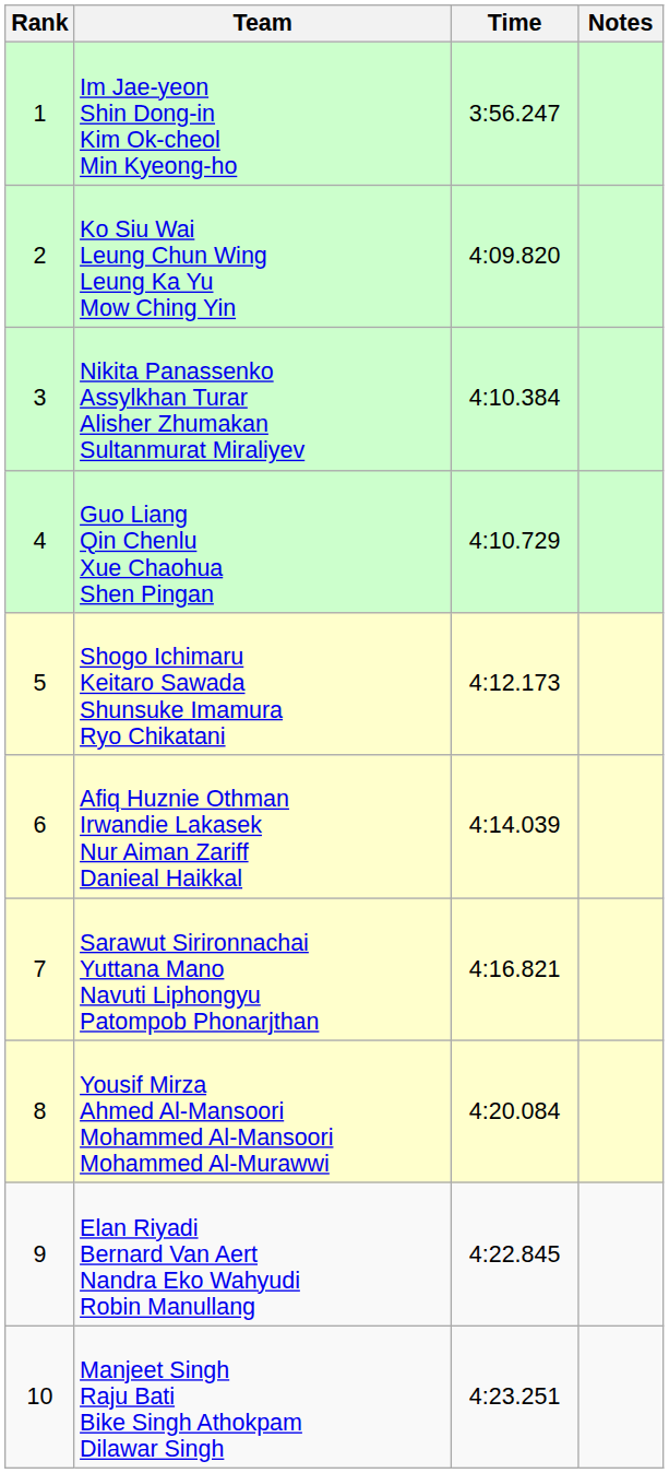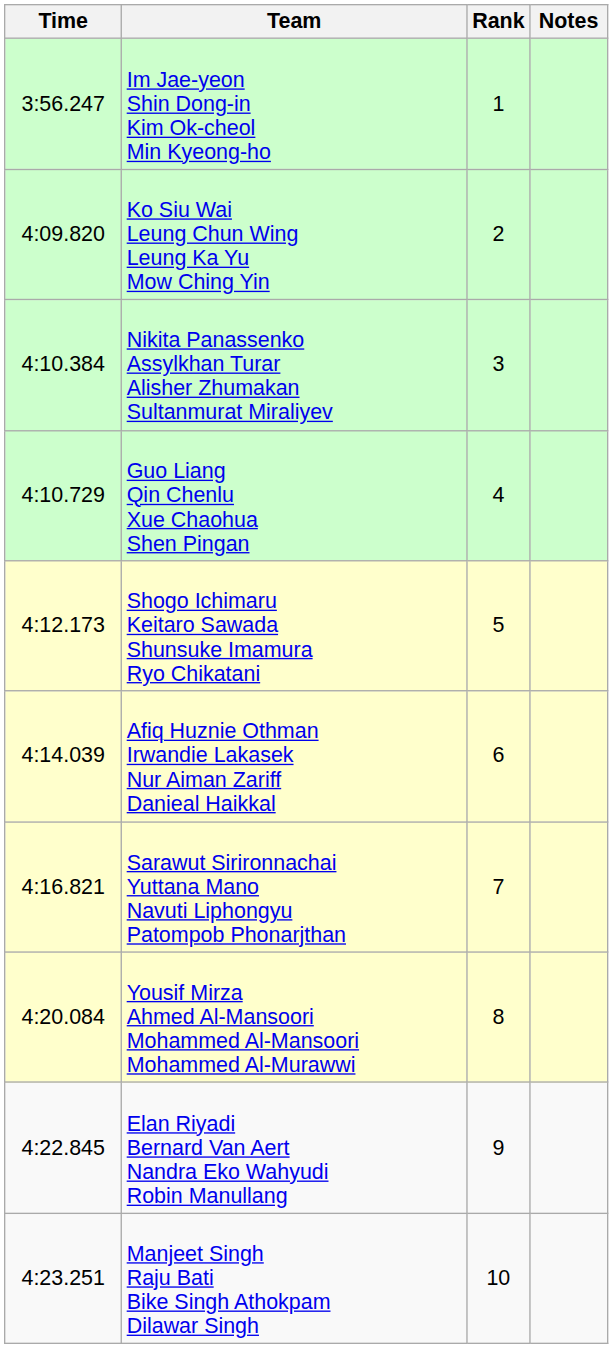 <table class=wikitable style="text-align:center">
 <tr>
+<th width=80>Time</th>
+<th width=250>Team</th>
 <th width=40>Rank</th>
-<th width=250>Team</th>
-<th width=80>Time</th>
 <th width=50>Notes</th>
 </tr>
 <tr bgcolor="ccffcc">
+<td>3:56.247</td>
+<td align=left><br><a href='#'>Im Jae-yeon</a><br><a href='#'>Shin Dong-in</a><br><a href='#'>Kim Ok-cheol</a><br><a href='#'>Min Kyeong-ho</a></td>
 <td>1</td>
-<td align=left><br><a href='#'>Im Jae-yeon</a><br><a href='#'>Shin Dong-in</a><br><a href='#'>Kim Ok-cheol</a><br><a href='#'>Min Kyeong-ho</a></td>
-<td>3:56.247</td>
 <td></td>
 </tr>
 <tr bgcolor="ccffcc">
+<td>4:09.820</td>
+<td align=left><br><a href='#'>Ko Siu Wai</a><br><a href='#'>Leung Chun Wing</a><br><a href='#'>Leung Ka Yu</a><br><a href='#'>Mow Ching Yin</a></td>
 <td>2</td>
-<td align=left><br><a href='#'>Ko Siu Wai</a><br><a href='#'>Leung Chun Wing</a><br><a href='#'>Leung Ka Yu</a><br><a href='#'>Mow Ching Yin</a></td>
-<td>4:09.820</td>
 <td></td>
 </tr>
 <tr bgcolor="ccffcc">
+<td>4:10.384</td>
+<td align=left><br><a href='#'>Nikita Panassenko</a><br><a href='#'>Assylkhan Turar</a><br><a href='#'>Alisher Zhumakan</a><br><a href='#'>Sultanmurat Miraliyev</a></td>
 <td>3</td>
-<td align=left><br><a href='#'>Nikita Panassenko</a><br><a href='#'>Assylkhan Turar</a><br><a href='#'>Alisher Zhumakan</a><br><a href='#'>Sultanmurat Miraliyev</a></td>
-<td>4:10.384</td>
 <td></td>
 </tr>
 <tr bgcolor="ccffcc">
+<td>4:10.729</td>
+<td align=left><br><a href='#'>Guo Liang</a><br><a href='#'>Qin Chenlu</a><br><a href='#'>Xue Chaohua</a><br><a href='#'>Shen Pingan</a></td>
 <td>4</td>
-<td align=left><br><a href='#'>Guo Liang</a><br><a href='#'>Qin Chenlu</a><br><a href='#'>Xue Chaohua</a><br><a href='#'>Shen Pingan</a></td>
-<td>4:10.729</td>
 <td></td>
 </tr>
 <tr bgcolor=ffffcc>
+<td>4:12.173</td>
+<td align=left><br><a href='#'>Shogo Ichimaru</a><br><a href='#'>Keitaro Sawada</a><br><a href='#'>Shunsuke Imamura</a><br><a href='#'>Ryo Chikatani</a></td>
 <td>5</td>
-<td align=left><br><a href='#'>Shogo Ichimaru</a><br><a href='#'>Keitaro Sawada</a><br><a href='#'>Shunsuke Imamura</a><br><a href='#'>Ryo Chikatani</a></td>
-<td>4:12.173</td>
 <td></td>
 </tr>
 <tr bgcolor=ffffcc>
+<td>4:14.039</td>
+<td align=left><br><a href='#'>Afiq Huznie Othman</a><br><a href='#'>Irwandie Lakasek</a><br><a href='#'>Nur Aiman Zariff</a><br><a href='#'>Danieal Haikkal</a></td>
 <td>6</td>
-<td align=left><br><a href='#'>Afiq Huznie Othman</a><br><a href='#'>Irwandie Lakasek</a><br><a href='#'>Nur Aiman Zariff</a><br><a href='#'>Danieal Haikkal</a></td>
-<td>4:14.039</td>
 <td></td>
 </tr>
 <tr bgcolor=ffffcc>
+<td>4:16.821</td>
+<td align=left><br><a href='#'>Sarawut Sirironnachai</a><br><a href='#'>Yuttana Mano</a><br><a href='#'>Navuti Liphongyu</a><br><a href='#'>Patompob Phonarjthan</a></td>
 <td>7</td>
-<td align=left><br><a href='#'>Sarawut Sirironnachai</a><br><a href='#'>Yuttana Mano</a><br><a href='#'>Navuti Liphongyu</a><br><a href='#'>Patompob Phonarjthan</a></td>
-<td>4:16.821</td>
 <td></td>
 </tr>
 <tr bgcolor=ffffcc>
+<td>4:20.084</td>
+<td align=left><br><a href='#'>Yousif Mirza</a><br><a href='#'>Ahmed Al-Mansoori</a><br><a href='#'>Mohammed Al-Mansoori</a><br><a href='#'>Mohammed Al-Murawwi</a></td>
 <td>8</td>
-<td align=left><br><a href='#'>Yousif Mirza</a><br><a href='#'>Ahmed Al-Mansoori</a><br><a href='#'>Mohammed Al-Mansoori</a><br><a href='#'>Mohammed Al-Murawwi</a></td>
-<td>4:20.084</td>
 <td></td>
 </tr>
 <tr>
+<td>4:22.845</td>
+<td align=left><br><a href='#'>Elan Riyadi</a><br><a href='#'>Bernard Van Aert</a><br><a href='#'>Nandra Eko Wahyudi</a><br><a href='#'>Robin Manullang</a></td>
 <td>9</td>
-<td align=left><br><a href='#'>Elan Riyadi</a><br><a href='#'>Bernard Van Aert</a><br><a href='#'>Nandra Eko Wahyudi</a><br><a href='#'>Robin Manullang</a></td>
-<td>4:22.845</td>
 <td></td>
 </tr>
 <tr>
+<td>4:23.251</td>
+<td align=left><br><a href='#'>Manjeet Singh</a><br><a href='#'>Raju Bati</a><br><a href='#'>Bike Singh Athokpam</a><br><a href='#'>Dilawar Singh</a></td>
 <td>10</td>
-<td align=left><br><a href='#'>Manjeet Singh</a><br><a href='#'>Raju Bati</a><br><a href='#'>Bike Singh Athokpam</a><br><a href='#'>Dilawar Singh</a></td>
-<td>4:23.251</td>
 <td></td>
 </tr>
 </table>
